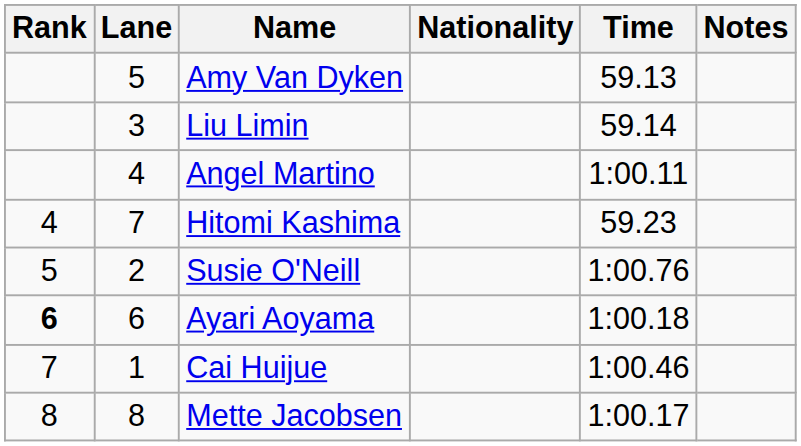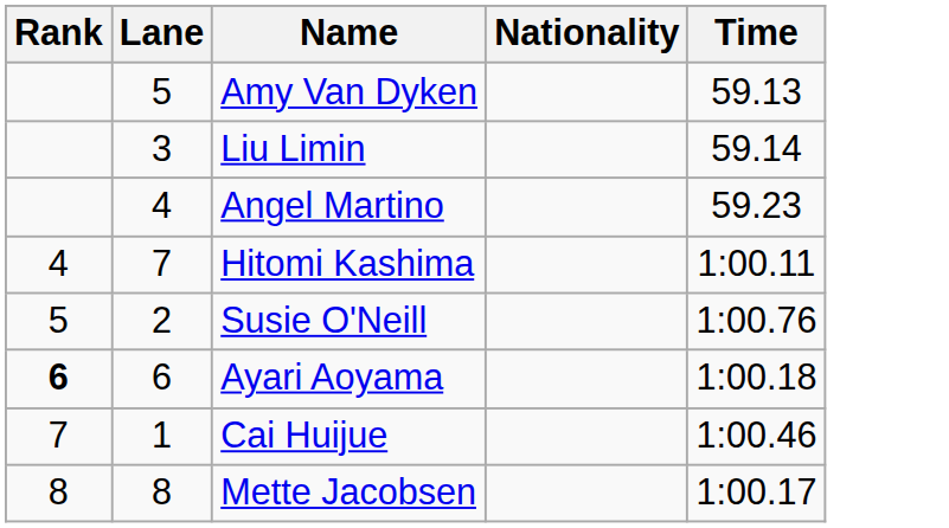 <table class="wikitable sortable" style="text-align:center">
 <tr>
 <th>Rank</th>
 <th>Lane</th>
 <th>Name</th>
 <th>Nationality</th>
 <th>Time</th>
-<th>Notes</th>
 </tr>
 <tr>
 <td></td>
 <td>5</td>
 <td align=left><a href='#'>Amy Van Dyken</a></td>
 <td align=left></td>
 <td>59.13</td>
-<td></td>
 </tr>
 <tr>
 <td></td>
 <td>3</td>
 <td align=left><a href='#'>Liu Limin</a></td>
 <td align=left></td>
 <td>59.14</td>
-<td></td>
 </tr>
 <tr>
 <td></td>
 <td>4</td>
 <td align=left><a href='#'>Angel Martino</a></td>
 <td align=left></td>
-<td>1:00.11</td>
-<td></td>
+<td>59.23</td>
 </tr>
 <tr>
 <td>4</td>
 <td>7</td>
 <td align=left><a href='#'>Hitomi Kashima</a></td>
 <td align=left></td>
-<td>59.23</td>
-<td></td>
+<td>1:00.11</td>
 </tr>
 <tr>
 <td>5</td>
 <td>2</td>
 <td align=left><a href='#'>Susie O'Neill</a></td>
 <td align=left></td>
 <td>1:00.76</td>
-<td></td>
 </tr>
 <tr>
 <td><strong>6</strong></td>
 <td>6</td>
 <td align=left><a href='#'>Ayari Aoyama</a></td>
 <td align=left></td>
 <td>1:00.18</td>
-<td></td>
 </tr>
 <tr>
 <td>7</td>
 <td>1</td>
 <td align=left><a href='#'>Cai Huijue</a></td>
 <td align=left></td>
 <td>1:00.46</td>
-<td></td>
 </tr>
 <tr>
 <td>8</td>
 <td>8</td>
 <td align=left><a href='#'>Mette Jacobsen</a></td>
 <td align=left></td>
 <td>1:00.17</td>
-<td></td>
 </tr>
 </table>
